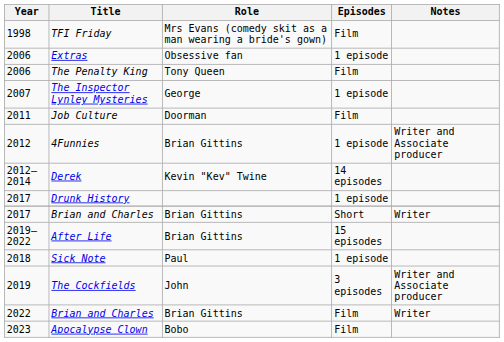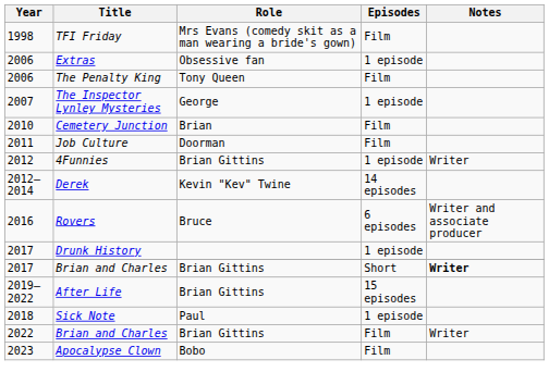 <table class="wikitable sortable" style="font-size: 95%;">
 <tr>
 <th>Year</th>
 <th>Title</th>
 <th>Role</th>
 <th class="unsortable">Episodes</th>
 <th class="unsortable">Notes</th>
 </tr>
 <tr>
 <td>1998</td>
 <td><em>TFI Friday</em></td>
 <td>Mrs Evans (comedy skit as a man wearing a bride's gown)</td>
 <td>Film</td>
 <td></td>
 </tr>
 <tr>
 <td>2006</td>
 <td><em><a href='#'>Extras</a></em></td>
 <td>Obsessive fan</td>
 <td>1 episode</td>
 <td></td>
 </tr>
 <tr>
 <td>2006</td>
 <td><em>The Penalty King</em></td>
 <td>Tony Queen</td>
 <td>Film</td>
 <td></td>
 </tr>
 <tr>
 <td>2007</td>
 <td><em><a href='#'>The Inspector Lynley Mysteries</a></em></td>
 <td>George</td>
 <td>1 episode</td>
 <td></td>
 </tr>
 <tr>
+<td>2010</td>
+<td><em><a href='#'>Cemetery Junction</a></em></td>
+<td>Brian</td>
+<td>Film</td>
+<td></td>
+</tr>
+<tr>
 <td>2011</td>
 <td><em>Job Culture</em></td>
 <td>Doorman</td>
 <td>Film</td>
 <td></td>
 </tr>
 <tr>
 <td>2012</td>
 <td><em>4Funnies</em></td>
 <td>Brian Gittins</td>
 <td>1 episode</td>
-<td>Writer and Associate producer</td>
+<td>Writer</td>
 </tr>
 <tr>
 <td>2012–2014</td>
 <td><a href='#'><em>Derek</em></a></td>
 <td>Kevin "Kev" Twine</td>
 <td>14 episodes</td>
 <td></td>
+</tr>
+<tr>
+<td>2016</td>
+<td><a href='#'><em>Rovers</em></a></td>
+<td>Bruce</td>
+<td>6 episodes</td>
+<td>Writer and associate producer</td>
 </tr>
 <tr>
 <td>2017</td>
 <td><em><a href='#'>Drunk History</a></em></td>
 <td></td>
 <td>1 episode</td>
 <td></td>
 </tr>
 <tr>
 </tr>
 <tr>
 <td>2017</td>
 <td><em>Brian and Charles</em></td>
 <td>Brian Gittins</td>
 <td>Short</td>
-<td>Writer</td>
+<td><strong>Writer</strong></td>
 </tr>
 <tr>
 <td>2019–2022</td>
 <td><em><a href='#'>After Life</a></em></td>
 <td>Brian Gittins</td>
 <td>15 episodes</td>
 <td></td>
 </tr>
 <tr>
 <td>2018</td>
 <td><em><a href='#'>Sick Note</a></em></td>
 <td>Paul</td>
 <td>1 episode</td>
 <td></td>
 </tr>
 <tr>
-<td>2019</td>
-<td><em><a href='#'>The Cockfields</a></em></td>
-<td>John</td>
-<td>3 episodes</td>
-<td>Writer and Associate producer</td>
-</tr>
-<tr>
 <td>2022</td>
 <td><em><a href='#'>Brian and Charles</a></em></td>
 <td>Brian Gittins</td>
 <td>Film</td>
 <td>Writer</td>
 </tr>
 <tr>
 <td>2023</td>
 <td><em><a href='#'>Apocalypse Clown</a></em></td>
 <td>Bobo</td>
 <td>Film</td>
 <td></td>
 </tr>
 </table>
